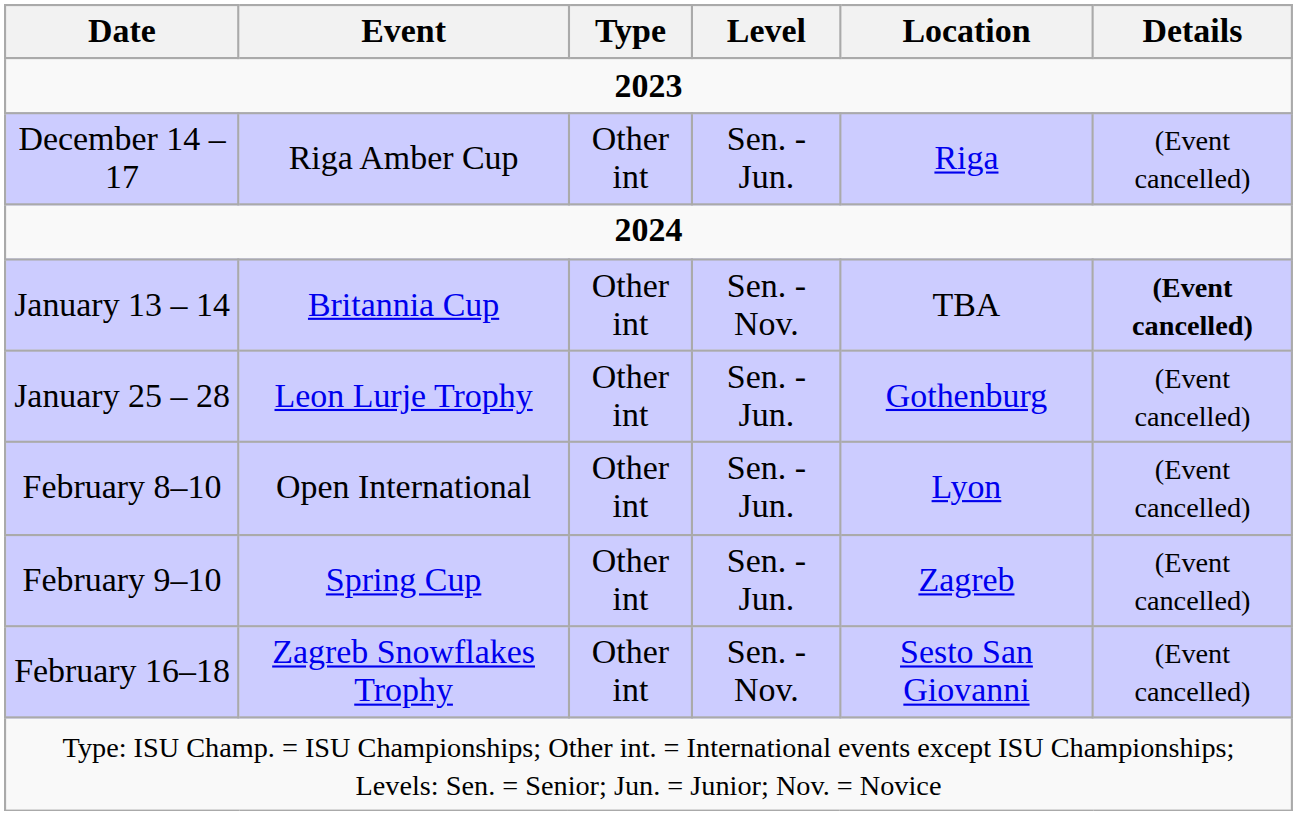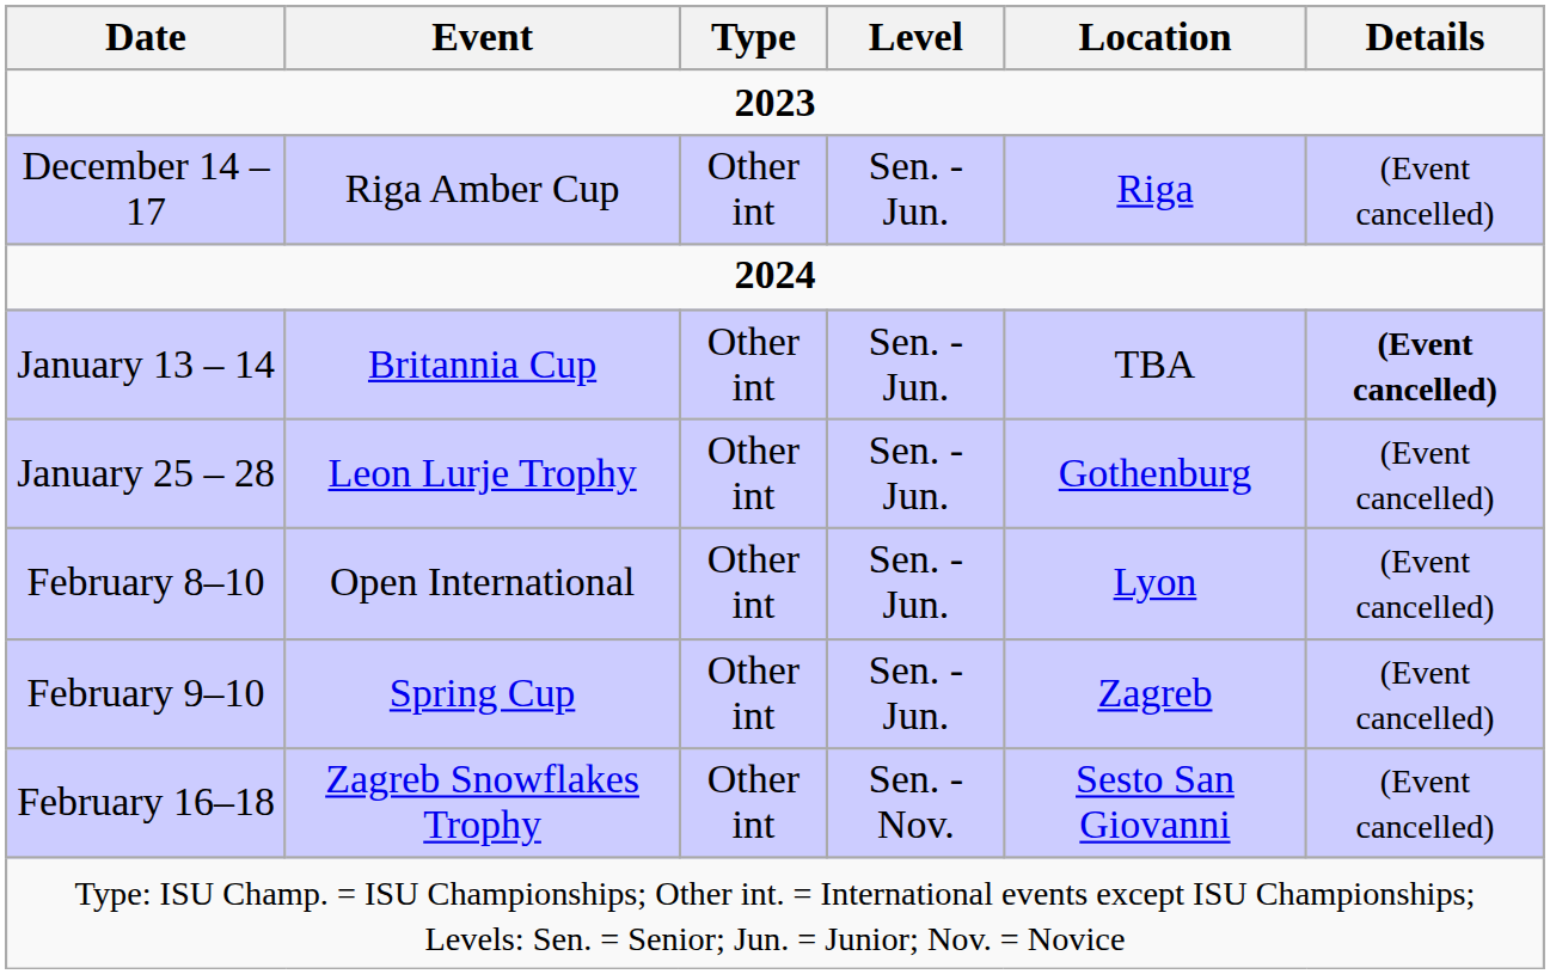 <table class="wikitable" style="text-align:center">
 <tr>
 <th>Date</th>
 <th>Event</th>
 <th>Type</th>
 <th>Level</th>
 <th>Location</th>
 <th>Details</th>
 </tr>
 <tr>
 <td colspan="6" align="center"><strong>2023</strong></td>
 </tr>
 <tr bgcolor="CCCCFF">
 <td>December 14 – 17</td>
 <td align="center">Riga Amber Cup</td>
 <td>Other int</td>
 <td>Sen. - Jun.</td>
 <td><a href='#'>Riga</a></td>
 <td><small>(Event cancelled)</small></td>
 </tr>
 <tr>
 <td colspan="6"><strong>2024</strong></td>
 </tr>
 <tr bgcolor="CCCCFF">
 <td>January 13 – 14</td>
 <td align="center"><a href='#'>Britannia Cup</a></td>
 <td>Other int</td>
-<td>Sen. - Nov.</td>
+<td>Sen. - Jun.</td>
 <td>TBA</td>
 <td><strong><small>(Event cancelled)</small></strong></td>
 </tr>
 <tr bgcolor="CCCCFF">
 <td>January 25 – 28</td>
 <td align="center"><a href='#'>Leon Lurje Trophy</a></td>
 <td>Other int</td>
 <td>Sen. - Jun.</td>
 <td><a href='#'>Gothenburg</a></td>
 <td><small>(Event cancelled)</small></td>
 </tr>
 <tr bgcolor="CCCCFF">
 <td>February 8–10</td>
 <td align="center">Open International</td>
 <td>Other int</td>
 <td>Sen. - Jun.</td>
 <td><a href='#'>Lyon</a></td>
 <td><small>(Event cancelled)</small></td>
 </tr>
 <tr bgcolor="CCCCFF">
 <td>February 9–10</td>
 <td align="center"><a href='#'>Spring Cup</a></td>
 <td>Other int</td>
 <td>Sen. - Jun.</td>
 <td><a href='#'>Zagreb</a></td>
 <td><small>(Event cancelled)</small></td>
 </tr>
 <tr bgcolor="CCCCFF">
 <td>February 16–18</td>
 <td align="center"><a href='#'>Zagreb Snowflakes Trophy</a></td>
 <td>Other int</td>
 <td>Sen. - Nov.</td>
 <td><a href='#'>Sesto San Giovanni</a></td>
 <td><small>(Event cancelled)</small></td>
 </tr>
 <tr>
 <td colspan="6" align="center"><small>Type: ISU Champ. = ISU Championships; Other int. = International events except ISU Championships;</small><br><small>Levels: Sen. = Senior; Jun. = Junior; Nov. = Novice</small></td>
 </tr>
 </table>
